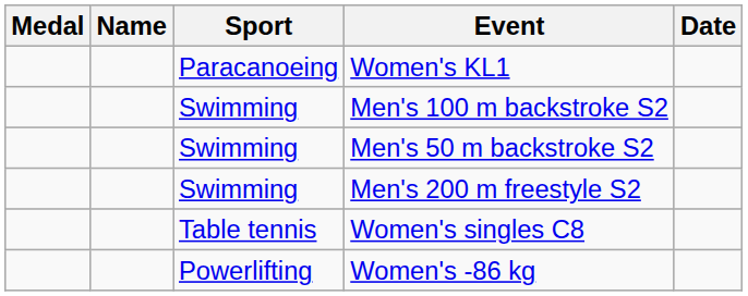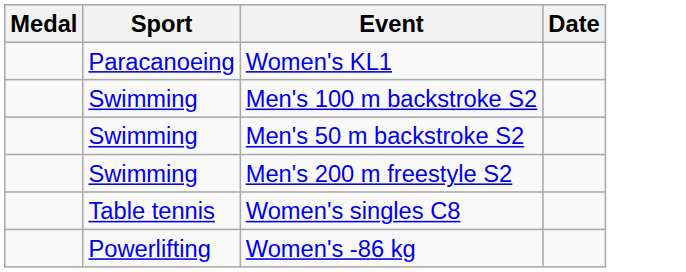 <table class="wikitable sortable" style=font-size:95%>
 <tr>
 <th>Medal</th>
-<th>Name</th>
 <th>Sport</th>
 <th>Event</th>
 <th>Date</th>
 </tr>
 <tr>
-<td></td>
 <td></td>
 <td><a href='#'>Paracanoeing</a></td>
 <td><a href='#'>Women's KL1</a></td>
 <td></td>
 </tr>
 <tr>
 <td></td>
-<td></td>
 <td><a href='#'>Swimming</a></td>
 <td><a href='#'>Men's 100 m backstroke S2</a></td>
 <td></td>
 </tr>
 <tr>
-<td></td>
 <td></td>
 <td><a href='#'>Swimming</a></td>
 <td><a href='#'>Men's 50 m backstroke S2</a></td>
 <td></td>
 </tr>
 <tr>
 <td></td>
-<td></td>
 <td><a href='#'>Swimming</a></td>
 <td><a href='#'>Men's 200 m freestyle S2</a></td>
 <td></td>
 </tr>
 <tr>
-<td></td>
 <td></td>
 <td><a href='#'>Table tennis</a></td>
 <td><a href='#'>Women's singles C8</a></td>
 <td></td>
 </tr>
 <tr>
 <td></td>
-<td></td>
 <td><a href='#'>Powerlifting</a></td>
 <td><a href='#'>Women's -86 kg</a></td>
 <td></td>
 </tr>
 </table>
